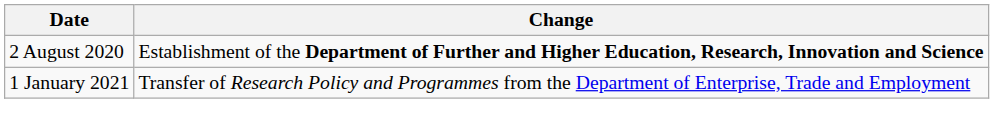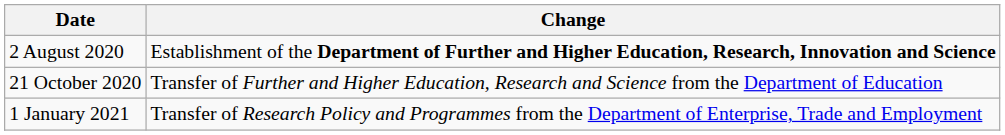 <table class="wikitable">
 <tr>
 <th>Date</th>
 <th>Change</th>
 </tr>
 <tr>
 <td>2 August 2020</td>
 <td>Establishment of the <strong>Department of Further and Higher Education, Research, Innovation and Science</strong></td>
 </tr>
 <tr>
+<td>21 October 2020</td>
+<td>Transfer of <em>Further and Higher Education, Research and Science</em> from the <a href='#'>Department of Education</a></td>
+</tr>
+<tr>
 <td>1 January 2021</td>
 <td>Transfer of <em>Research Policy and Programmes</em> from the <a href='#'>Department of Enterprise, Trade and Employment</a></td>
 </tr>
 </table>
